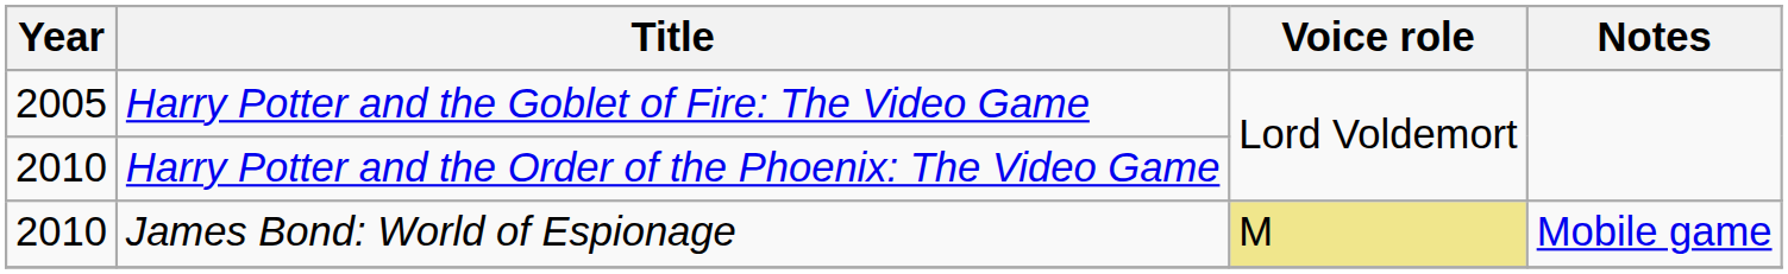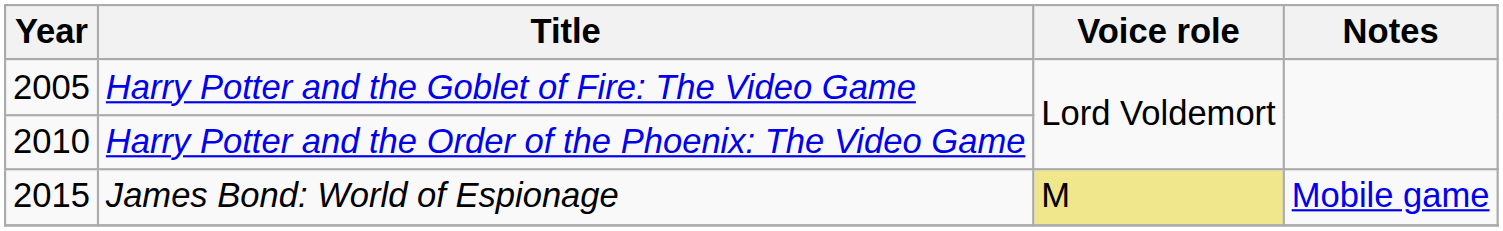 <table class="wikitable sortable">
 <tr>
 <th>Year</th>
 <th>Title</th>
 <th>Voice role</th>
 <th>Notes</th>
 </tr>
 <tr>
 <td>2005</td>
 <td><em><a href='#'>Harry Potter and the Goblet of Fire: The Video Game</a></em></td>
 <td rowspan="2">Lord Voldemort</td>
 <td rowspan="2"></td>
 </tr>
 <tr>
 <td>2010</td>
 <td><em><a href='#'>Harry Potter and the Order of the Phoenix: The Video Game</a></em></td>
 </tr>
 <tr>
-<td>2010</td>
+<td>2015</td>
 <td><em>James Bond: World of Espionage</em></td>
 <td style="background: khaki;">M</td>
 <td><a href='#'>Mobile game</a></td>
 </tr>
 <tr>
 </tr>
 </table>
